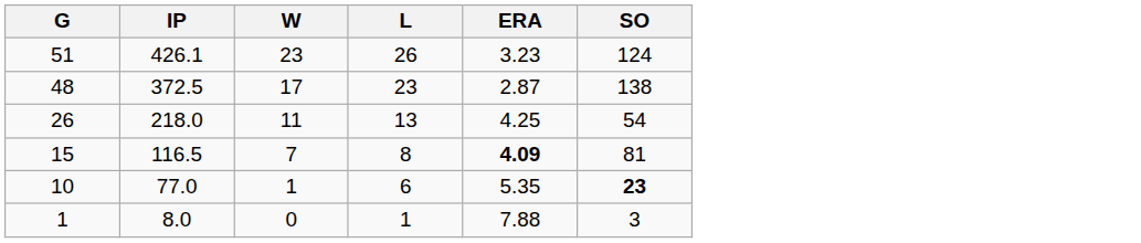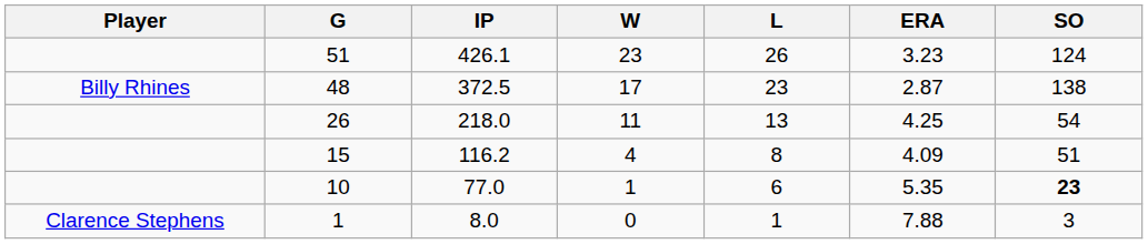 <table class="wikitable sortable">
 <tr>
+<th bgcolor="#DDDDFF" width="16%">Player</th>
 <th bgcolor="#DDDDFF" width="9%">G</th>
 <th bgcolor="#DDDDFF" width="9%">IP</th>
 <th bgcolor="#DDDDFF" width="9%">W</th>
 <th bgcolor="#DDDDFF" width="9%">L</th>
 <th bgcolor="#DDDDFF" width="9%">ERA</th>
 <th bgcolor="#DDDDFF" width="9%">SO</th>
 </tr>
 <tr align="center">
+<td></td>
 <td>51</td>
 <td>426.1</td>
 <td>23</td>
 <td>26</td>
 <td>3.23</td>
 <td>124</td>
 </tr>
 <tr align="center">
+<td><a href='#'>Billy Rhines</a></td>
 <td>48</td>
 <td>372.5</td>
 <td>17</td>
 <td>23</td>
 <td>2.87</td>
 <td>138</td>
 </tr>
 <tr align=center>
+<td></td>
 <td>26</td>
 <td>218.0</td>
 <td>11</td>
 <td>13</td>
 <td>4.25</td>
 <td>54</td>
 </tr>
 <tr align="center">
+<td></td>
 <td>15</td>
-<td>116.5</td>
-<td>7</td>
+<td>116.2</td>
+<td>4</td>
 <td>8</td>
-<td><strong>4.09</strong></td>
-<td>81</td>
+<td>4.09</td>
+<td>51</td>
 </tr>
 <tr align="center">
+<td></td>
 <td>10</td>
 <td>77.0</td>
 <td>1</td>
 <td>6</td>
 <td>5.35</td>
 <td><strong>23</strong></td>
 </tr>
 <tr align="center">
+<td><a href='#'>Clarence Stephens</a></td>
 <td>1</td>
 <td>8.0</td>
 <td>0</td>
 <td>1</td>
 <td>7.88</td>
 <td>3</td>
 </tr>
 </table>
